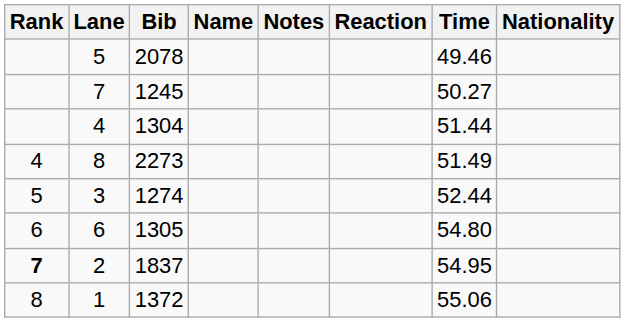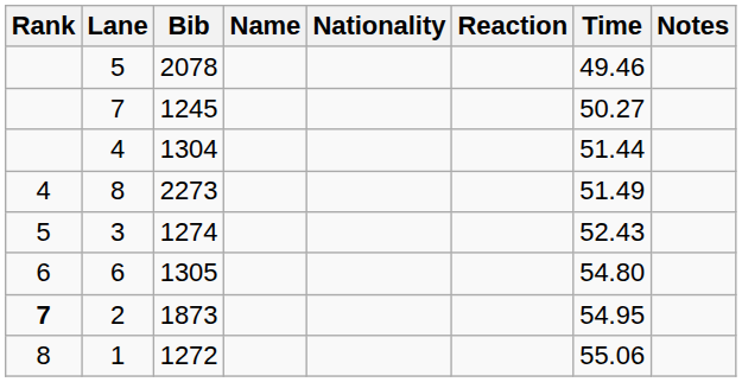 <table class="wikitable sortable" style="text-align:center">
 <tr>
 <th>Rank</th>
 <th>Lane</th>
 <th>Bib</th>
 <th>Name</th>
-<th>Notes</th>
+<th>Nationality</th>
 <th>Reaction</th>
 <th>Time</th>
-<th>Nationality</th>
+<th>Notes</th>
 </tr>
 <tr>
 <td></td>
 <td>5</td>
 <td>2078</td>
 <td align=left></td>
-<td></td>
+<td align=left></td>
 <td></td>
 <td>49.46</td>
-<td align=left></td>
+<td></td>
 </tr>
 <tr>
 <td></td>
 <td>7</td>
 <td>1245</td>
 <td align=left></td>
-<td></td>
+<td align=left></td>
 <td></td>
 <td>50.27</td>
-<td align=left></td>
+<td></td>
 </tr>
 <tr>
 <td></td>
 <td>4</td>
 <td>1304</td>
 <td align=left></td>
-<td></td>
+<td align=left></td>
 <td></td>
 <td>51.44</td>
-<td align=left></td>
+<td></td>
 </tr>
 <tr>
 <td>4</td>
 <td>8</td>
 <td>2273</td>
 <td align=left></td>
-<td></td>
+<td align=left></td>
 <td></td>
 <td>51.49</td>
-<td align=left></td>
+<td></td>
 </tr>
 <tr>
 <td>5</td>
 <td>3</td>
 <td>1274</td>
 <td align=left></td>
+<td align=left></td>
 <td></td>
+<td>52.43</td>
 <td></td>
-<td>52.44</td>
-<td align=left></td>
 </tr>
 <tr>
 <td>6</td>
 <td>6</td>
 <td>1305</td>
 <td align=left></td>
-<td></td>
+<td align=left></td>
 <td></td>
 <td>54.80</td>
-<td align=left></td>
+<td></td>
 </tr>
 <tr>
 <td><strong>7</strong></td>
 <td>2</td>
-<td>1837</td>
+<td>1873</td>
+<td align=left></td>
 <td align=left></td>
 <td></td>
+<td>54.95</td>
 <td></td>
-<td>54.95</td>
-<td align=left></td>
 </tr>
 <tr>
 <td>8</td>
 <td>1</td>
-<td>1372</td>
+<td>1272</td>
+<td align=left></td>
 <td align=left></td>
 <td></td>
+<td>55.06</td>
 <td></td>
-<td>55.06</td>
-<td align=left></td>
 </tr>
 </table>
